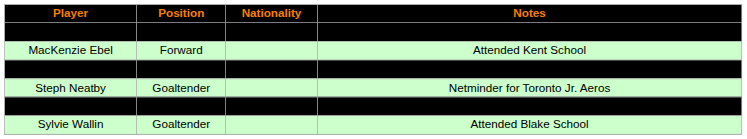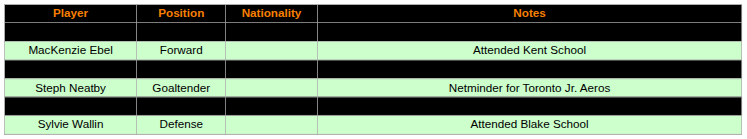 <table class="wikitable" width="80%">
 <tr align="center"  style="background:black;color:#F77F00;">
 <td><strong>Player</strong></td>
 <td><strong>Position</strong></td>
 <td><strong>Nationality</strong></td>
 <td><strong>Notes</strong></td>
 </tr>
 <tr align="center" bgcolor=" ">
 <td>Carly Bullock</td>
 <td>Forward</td>
 <td></td>
 <td>Attended Blake School with Sylvie Wallin and Karlie Lund</td>
 </tr>
 <tr align="center" bgcolor="#ccffcc">
 <td>MacKenzie Ebel</td>
 <td>Forward</td>
 <td></td>
 <td>Attended Kent School</td>
 </tr>
 <tr align="center" bgcolor=" ">
 <td>Julia Edgar</td>
 <td>Goaltender</td>
 <td></td>
 <td>Played for Team Canada U18</td>
 </tr>
 <tr align="center" bgcolor="#ccffcc">
 <td>Steph Neatby</td>
 <td>Goaltender</td>
 <td></td>
 <td>Netminder for Toronto Jr. Aeros</td>
 </tr>
 <tr align="center" bgcolor=" ">
 <td>Claire Thompson</td>
 <td>Forward</td>
 <td></td>
 <td>Played for Toronto Jr. Aeros</td>
 </tr>
 <tr align="center" bgcolor="#ccffcc">
 <td>Sylvie Wallin</td>
-<td>Goaltender</td>
+<td>Defense</td>
 <td></td>
 <td>Attended Blake School</td>
 </tr>
 <tr align="center" bgcolor=" ">
 </tr>
 </table>
